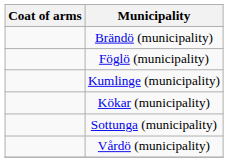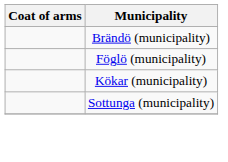 <table class="wikitable" style="font-size: 90%; text-align: center; line-height: normal; margin-left: 30px;">
 <tr>
 <th>Coat of arms</th>
 <th>Municipality</th>
 </tr>
 <tr>
 <td align=left></td>
 <td><a href='#'>Brändö</a> (municipality)</td>
 </tr>
 <tr>
 <td align=left></td>
 <td><a href='#'>Föglö</a> (municipality)</td>
 </tr>
 <tr>
 <td align=left></td>
-<td><a href='#'>Kumlinge</a> (municipality)</td>
-</tr>
-<tr>
-<td align=left></td>
 <td><a href='#'>Kökar</a> (municipality)</td>
 </tr>
 <tr>
 <td align=left></td>
 <td><a href='#'>Sottunga</a> (municipality)</td>
 </tr>
 <tr>
-<td align=left></td>
-<td><a href='#'>Vårdö</a> (municipality)</td>
-</tr>
-<tr>
 </tr>
 </table>
